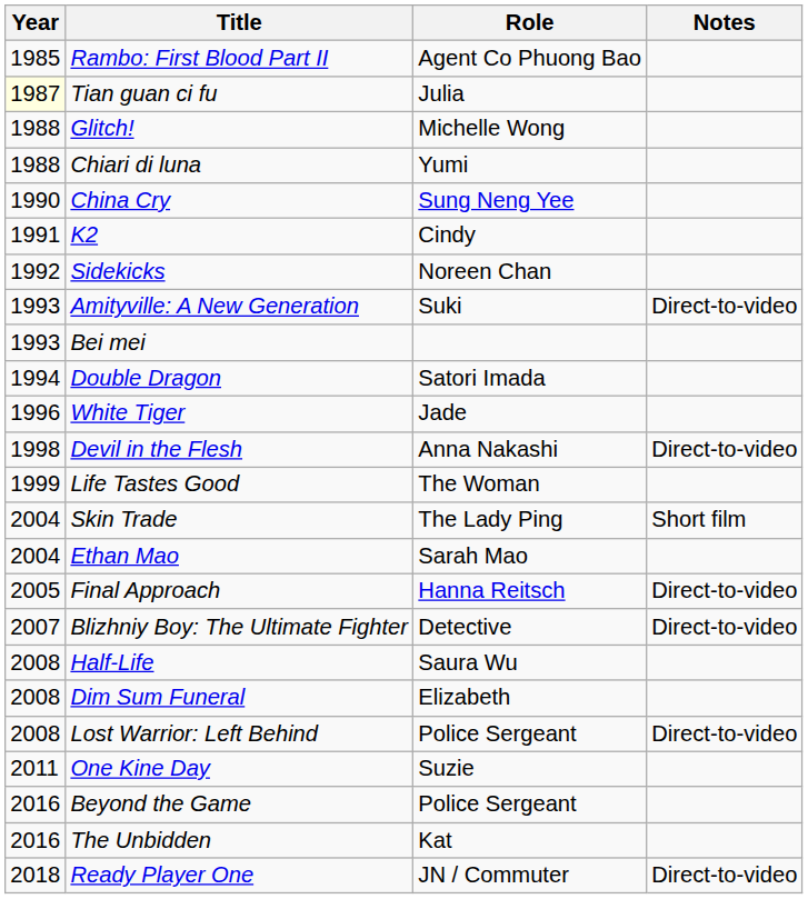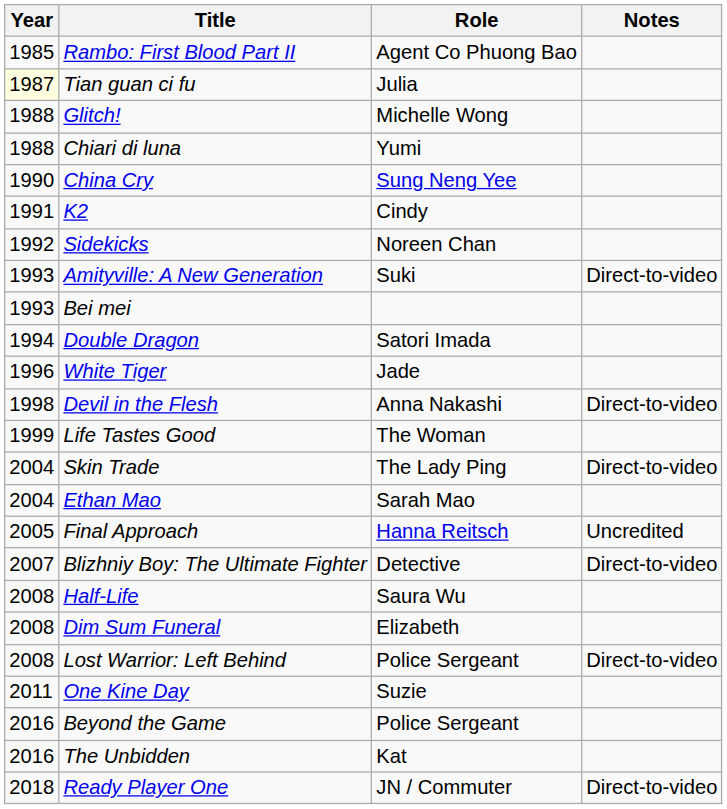 <table class="wikitable sortable">
 <tr>
 <th>Year</th>
 <th>Title</th>
 <th>Role</th>
 <th class="unsortable">Notes</th>
 </tr>
 <tr>
 <td>1985</td>
 <td><em><a href='#'>Rambo: First Blood Part II</a></em></td>
 <td>Agent Co Phuong Bao</td>
 <td></td>
 </tr>
 <tr>
 <td style="background: lightyellow;">1987</td>
 <td><em>Tian guan ci fu</em></td>
 <td>Julia</td>
 <td></td>
 </tr>
 <tr>
 <td>1988</td>
 <td><em><a href='#'>Glitch!</a></em></td>
 <td>Michelle Wong</td>
 <td></td>
 </tr>
 <tr>
 <td>1988</td>
 <td><em>Chiari di luna</em></td>
 <td>Yumi</td>
 <td></td>
 </tr>
 <tr>
 <td>1990</td>
 <td><em><a href='#'>China Cry</a></em></td>
 <td><a href='#'>Sung Neng Yee</a></td>
 <td></td>
 </tr>
 <tr>
 <td>1991</td>
 <td><em><a href='#'>K2</a></em></td>
 <td>Cindy</td>
 <td></td>
 </tr>
 <tr>
 <td>1992</td>
 <td><em><a href='#'>Sidekicks</a></em></td>
 <td>Noreen Chan</td>
 <td></td>
 </tr>
 <tr>
 <td>1993</td>
 <td><em><a href='#'>Amityville: A New Generation</a></em></td>
 <td>Suki</td>
 <td>Direct-to-video</td>
 </tr>
 <tr>
 <td>1993</td>
 <td><em>Bei mei</em></td>
 <td></td>
 <td></td>
 </tr>
 <tr>
 <td>1994</td>
 <td><em><a href='#'>Double Dragon</a></em></td>
 <td>Satori Imada</td>
 <td></td>
 </tr>
 <tr>
 <td>1996</td>
 <td><em><a href='#'>White Tiger</a></em></td>
 <td>Jade</td>
 <td></td>
 </tr>
 <tr>
 <td>1998</td>
 <td><em><a href='#'>Devil in the Flesh</a></em></td>
 <td>Anna Nakashi</td>
 <td>Direct-to-video</td>
 </tr>
 <tr>
 <td>1999</td>
 <td><em>Life Tastes Good</em></td>
 <td>The Woman</td>
 <td></td>
 </tr>
 <tr>
 <td>2004</td>
 <td><em>Skin Trade</em></td>
 <td>The Lady Ping</td>
-<td>Short film</td>
+<td>Direct-to-video</td>
 </tr>
 <tr>
 <td>2004</td>
 <td><em><a href='#'>Ethan Mao</a></em></td>
 <td>Sarah Mao</td>
 <td></td>
 </tr>
 <tr>
 <td>2005</td>
 <td><em>Final Approach</em></td>
 <td><a href='#'>Hanna Reitsch</a></td>
-<td>Direct-to-video</td>
+<td>Uncredited</td>
 </tr>
 <tr>
 <td>2007</td>
 <td><em>Blizhniy Boy: The Ultimate Fighter</em></td>
 <td>Detective</td>
 <td>Direct-to-video</td>
 </tr>
 <tr>
 <td>2008</td>
 <td><em><a href='#'>Half-Life</a></em></td>
 <td>Saura Wu</td>
 <td></td>
 </tr>
 <tr>
 <td>2008</td>
 <td><em><a href='#'>Dim Sum Funeral</a></em></td>
 <td>Elizabeth</td>
 <td></td>
 </tr>
 <tr>
 <td>2008</td>
 <td><em>Lost Warrior: Left Behind</em></td>
 <td>Police Sergeant</td>
 <td>Direct-to-video</td>
 </tr>
 <tr>
 <td>2011</td>
 <td><em><a href='#'>One Kine Day</a></em></td>
 <td>Suzie</td>
 <td></td>
 </tr>
 <tr>
 <td>2016</td>
 <td><em>Beyond the Game</em></td>
 <td>Police Sergeant</td>
 <td></td>
 </tr>
 <tr>
 <td>2016</td>
 <td><em>The Unbidden</em></td>
 <td>Kat</td>
 <td></td>
 </tr>
 <tr>
 <td>2018</td>
 <td><em><a href='#'>Ready Player One</a></em></td>
 <td>JN / Commuter</td>
 <td>Direct-to-video</td>
 </tr>
 </table>
